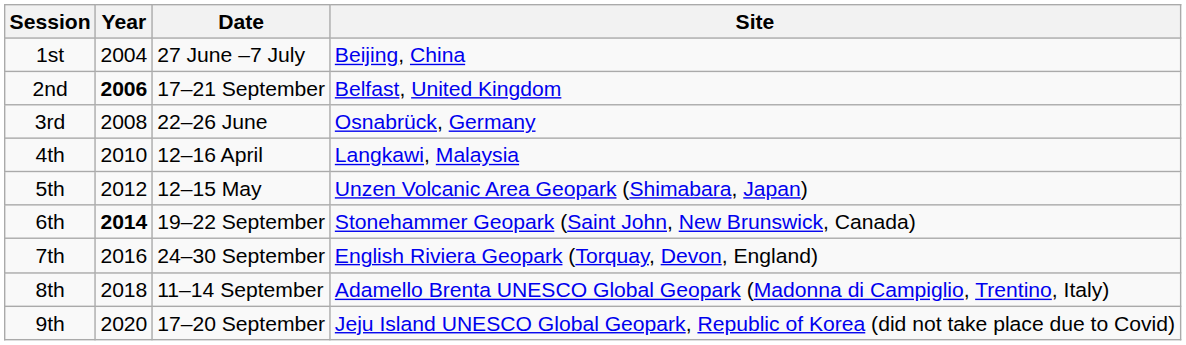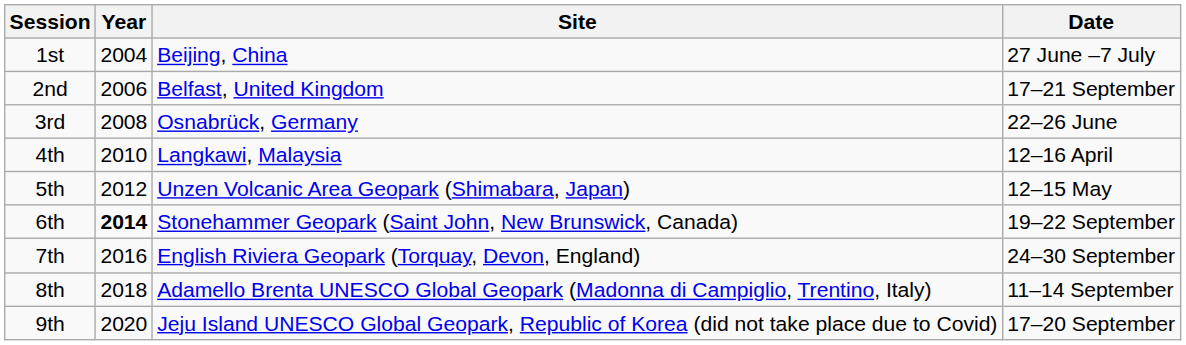 <table class="wikitable sortable" style="font-size: 95%;">
 <tr>
 <th>Session</th>
 <th>Year</th>
+<th>Site</th>
 <th>Date</th>
-<th>Site</th>
 </tr>
 <tr>
 <td align="center">1st</td>
 <td align="center">2004</td>
+<td><a href='#'>Beijing</a>, <a href='#'>China</a></td>
 <td>27 June –7 July</td>
-<td><a href='#'>Beijing</a>, <a href='#'>China</a></td>
 </tr>
 <tr>
 <td align="center">2nd</td>
-<td align="center"><strong>2006</strong></td>
+<td align="center">2006</td>
+<td><a href='#'>Belfast</a>, <a href='#'>United Kingdom</a></td>
 <td>17–21 September</td>
-<td><a href='#'>Belfast</a>, <a href='#'>United Kingdom</a></td>
 </tr>
 <tr>
 <td align="center">3rd</td>
 <td align="center">2008</td>
+<td><a href='#'>Osnabrück</a>, <a href='#'>Germany</a></td>
 <td>22–26 June</td>
-<td><a href='#'>Osnabrück</a>, <a href='#'>Germany</a></td>
 </tr>
 <tr>
 <td align="center">4th</td>
 <td align="center">2010</td>
+<td><a href='#'>Langkawi</a>, <a href='#'>Malaysia</a></td>
 <td>12–16 April</td>
-<td><a href='#'>Langkawi</a>, <a href='#'>Malaysia</a></td>
 </tr>
 <tr>
 <td align="center">5th</td>
 <td align="center">2012</td>
+<td><a href='#'>Unzen Volcanic Area Geopark</a> (<a href='#'>Shimabara</a>, <a href='#'>Japan</a>)</td>
 <td>12–15 May</td>
-<td><a href='#'>Unzen Volcanic Area Geopark</a> (<a href='#'>Shimabara</a>, <a href='#'>Japan</a>)</td>
 </tr>
 <tr>
 <td align="center">6th</td>
 <td align="center"><strong>2014</strong></td>
+<td><a href='#'>Stonehammer Geopark</a> (<a href='#'>Saint John</a>, <a href='#'>New Brunswick</a>, Canada)</td>
 <td>19–22 September</td>
-<td><a href='#'>Stonehammer Geopark</a> (<a href='#'>Saint John</a>, <a href='#'>New Brunswick</a>, Canada)</td>
 </tr>
 <tr>
 <td align="center">7th</td>
 <td align="center">2016</td>
+<td><a href='#'>English Riviera Geopark</a> (<a href='#'>Torquay</a>, <a href='#'>Devon</a>, England)</td>
 <td>24–30 September</td>
-<td><a href='#'>English Riviera Geopark</a> (<a href='#'>Torquay</a>, <a href='#'>Devon</a>, England)</td>
 </tr>
 <tr>
 <td align="center">8th</td>
 <td align="center">2018</td>
+<td><a href='#'>Adamello Brenta UNESCO Global Geopark</a> (<a href='#'>Madonna di Campiglio</a>, <a href='#'>Trentino</a>, Italy)</td>
 <td>11–14 September</td>
-<td><a href='#'>Adamello Brenta UNESCO Global Geopark</a> (<a href='#'>Madonna di Campiglio</a>, <a href='#'>Trentino</a>, Italy)</td>
 </tr>
 <tr>
 <td align="center">9th</td>
 <td align="center">2020</td>
+<td><a href='#'>Jeju Island UNESCO Global Geopark</a>, <a href='#'>Republic of Korea</a> (did not take place due to Covid)</td>
 <td>17–20 September</td>
-<td><a href='#'>Jeju Island UNESCO Global Geopark</a>, <a href='#'>Republic of Korea</a> (did not take place due to Covid)</td>
 </tr>
 </table>
